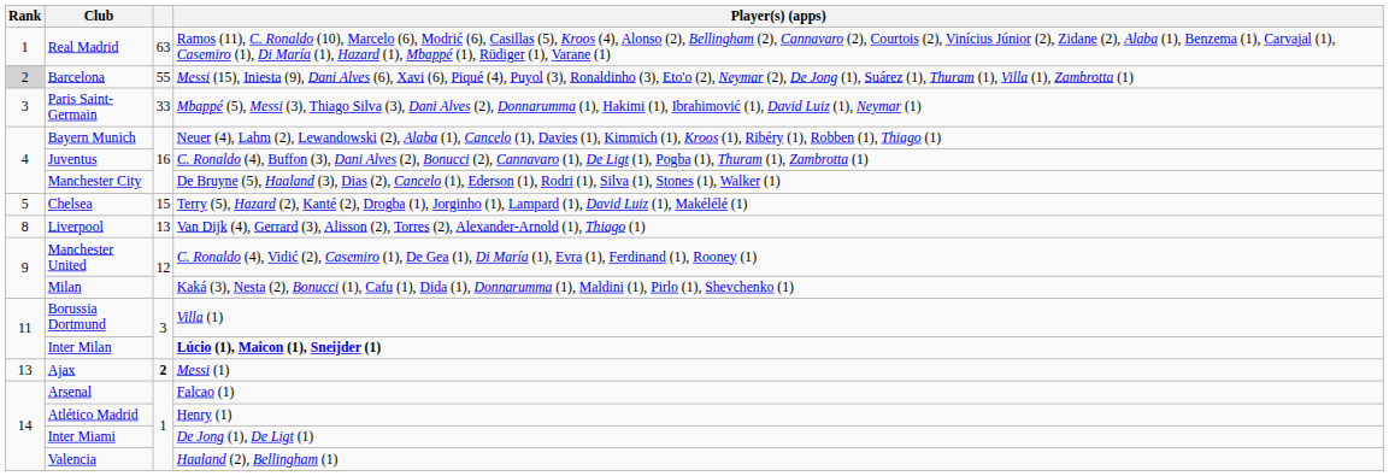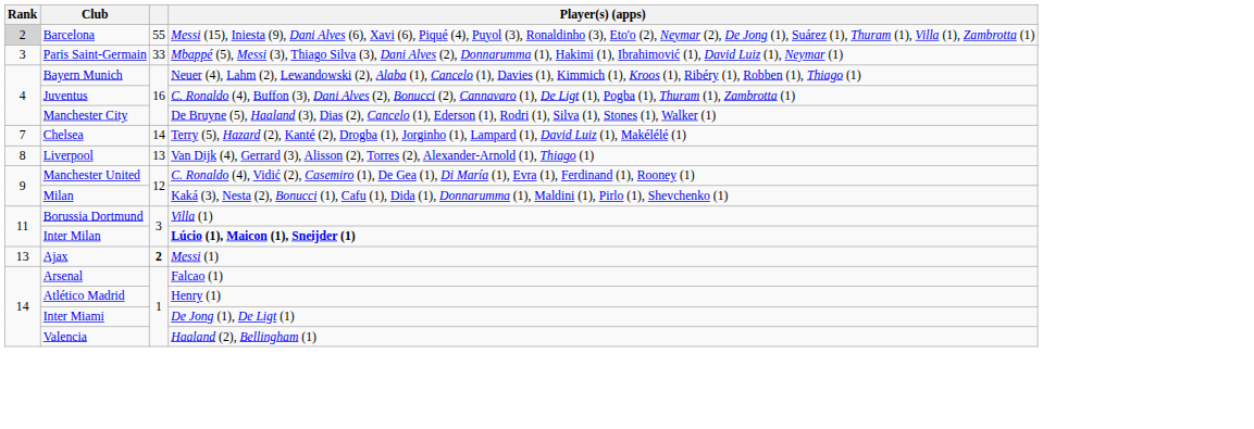 <table class="wikitable">
 <tr>
 <th>Rank</th>
 <th>Club</th>
 <th></th>
 <th>Player(s) (apps)</th>
-</tr>
-<tr>
-<td align="center">1</td>
-<td> <a href='#'>Real Madrid</a></td>
-<td align="center">63</td>
-<td><a href='#'>Ramos</a> (11), <em><a href='#'>C. Ronaldo</a></em> (10), <a href='#'>Marcelo</a> (6), <a href='#'>Modrić</a> (6), <a href='#'>Casillas</a> (5), <em><a href='#'>Kroos</a></em> (4), <a href='#'>Alonso</a> (2), <em><a href='#'>Bellingham</a></em> (2), <em><a href='#'>Cannavaro</a></em> (2), <a href='#'>Courtois</a> (2), <a href='#'>Vinícius Júnior</a> (2), <a href='#'>Zidane</a> (2), <em><a href='#'>Alaba</a></em> (1), <a href='#'>Benzema</a> (1), <a href='#'>Carvajal</a> (1), <em><a href='#'>Casemiro</a></em> (1), <em><a href='#'>Di María</a></em> (1), <em><a href='#'>Hazard</a></em> (1), <em><a href='#'>Mbappé</a></em> (1), <a href='#'>Rüdiger</a> (1), <a href='#'>Varane</a> (1)</td>
 </tr>
 <tr>
 <td align="center" style="background: lightgrey;">2</td>
 <td> <a href='#'>Barcelona</a></td>
 <td align="center">55</td>
 <td><em><a href='#'>Messi</a></em> (15), <a href='#'>Iniesta</a> (9), <em><a href='#'>Dani Alves</a></em> (6), <a href='#'>Xavi</a> (6), <a href='#'>Piqué</a> (4), <a href='#'>Puyol</a> (3), <a href='#'>Ronaldinho</a> (3), <a href='#'>Eto'o</a> (2), <em><a href='#'>Neymar</a></em> (2), <em><a href='#'>De Jong</a></em> (1), <a href='#'>Suárez</a> (1), <em><a href='#'>Thuram</a></em> (1), <em><a href='#'>Villa</a></em> (1), <em><a href='#'>Zambrotta</a></em> (1)</td>
 </tr>
 <tr>
 <td align="center">3</td>
 <td> <a href='#'>Paris Saint-Germain</a></td>
 <td align="center">33</td>
 <td><em><a href='#'>Mbappé</a></em> (5), <em><a href='#'>Messi</a></em> (3), <a href='#'>Thiago Silva</a> (3), <em><a href='#'>Dani Alves</a></em> (2), <em><a href='#'>Donnarumma</a></em> (1), <a href='#'>Hakimi</a> (1), <a href='#'>Ibrahimović</a> (1), <em><a href='#'>David Luiz</a></em> (1), <em><a href='#'>Neymar</a></em> (1)</td>
 </tr>
 <tr>
 <td rowspan="3" align="center">4</td>
 <td> <a href='#'>Bayern Munich</a></td>
 <td rowspan="3" align="center">16</td>
 <td><a href='#'>Neuer</a> (4), <a href='#'>Lahm</a> (2), <a href='#'>Lewandowski</a> (2), <em><a href='#'>Alaba</a></em> (1), <em><a href='#'>Cancelo</a></em> (1), <a href='#'>Davies</a> (1), <a href='#'>Kimmich</a> (1), <em><a href='#'>Kroos</a></em> (1), <a href='#'>Ribéry</a> (1), <a href='#'>Robben</a> (1), <em><a href='#'>Thiago</a></em> (1)</td>
 </tr>
 <tr>
 <td> <a href='#'>Juventus</a></td>
 <td><em><a href='#'>C. Ronaldo</a></em> (4), <a href='#'>Buffon</a> (3), <em><a href='#'>Dani Alves</a></em> (2), <em><a href='#'>Bonucci</a></em> (2), <em><a href='#'>Cannavaro</a></em> (1), <em><a href='#'>De Ligt</a></em> (1), <a href='#'>Pogba</a> (1), <em><a href='#'>Thuram</a></em> (1), <em><a href='#'>Zambrotta</a></em> (1)</td>
 </tr>
 <tr>
 <td> <a href='#'>Manchester City</a></td>
 <td><a href='#'>De Bruyne</a> (5), <em><a href='#'>Haaland</a></em> (3), <a href='#'>Dias</a> (2), <em><a href='#'>Cancelo</a></em> (1), <a href='#'>Ederson</a> (1), <a href='#'>Rodri</a> (1), <a href='#'>Silva</a> (1), <a href='#'>Stones</a> (1), <a href='#'>Walker</a> (1)</td>
 </tr>
 <tr>
-<td align="center">5</td>
+<td align="center">7</td>
 <td> <a href='#'>Chelsea</a></td>
-<td align="center">15</td>
+<td align="center">14</td>
 <td><a href='#'>Terry</a> (5), <em><a href='#'>Hazard</a></em> (2), <a href='#'>Kanté</a> (2), <a href='#'>Drogba</a> (1), <a href='#'>Jorginho</a> (1), <a href='#'>Lampard</a> (1), <em><a href='#'>David Luiz</a></em> (1), <a href='#'>Makélélé</a> (1)</td>
 </tr>
 <tr>
 <td align="center">8</td>
 <td> <a href='#'>Liverpool</a></td>
 <td align="center">13</td>
 <td><a href='#'>Van Dijk</a> (4), <a href='#'>Gerrard</a> (3), <a href='#'>Alisson</a> (2), <a href='#'>Torres</a> (2), <a href='#'>Alexander-Arnold</a> (1), <em><a href='#'>Thiago</a></em> (1)</td>
 </tr>
 <tr>
 <td rowspan="2" align="center">9</td>
 <td> <a href='#'>Manchester United</a></td>
 <td rowspan="2" align="center">12</td>
 <td><em><a href='#'>C. Ronaldo</a></em> (4), <a href='#'>Vidić</a> (2), <em><a href='#'>Casemiro</a></em> (1), <a href='#'>De Gea</a> (1), <em><a href='#'>Di María</a></em> (1), <a href='#'>Evra</a> (1), <a href='#'>Ferdinand</a> (1), <a href='#'>Rooney</a> (1)</td>
 </tr>
 <tr>
 <td> <a href='#'>Milan</a></td>
 <td><a href='#'>Kaká</a> (3), <a href='#'>Nesta</a> (2), <em><a href='#'>Bonucci</a></em> (1), <a href='#'>Cafu</a> (1), <a href='#'>Dida</a> (1), <em><a href='#'>Donnarumma</a></em> (1), <a href='#'>Maldini</a> (1), <a href='#'>Pirlo</a> (1), <a href='#'>Shevchenko</a> (1)</td>
 </tr>
 <tr>
 <td rowspan="2" align="center">11</td>
 <td> <a href='#'>Borussia Dortmund</a></td>
 <td rowspan="2" align="center">3</td>
 <td><em><a href='#'>Villa</a></em> (1)</td>
 </tr>
 <tr>
 <td> <a href='#'>Inter Milan</a></td>
 <td><strong><a href='#'>Lúcio</a> (1), <a href='#'>Maicon</a> (1), <a href='#'>Sneijder</a> (1)</strong></td>
 </tr>
 <tr>
 <td align="center">13</td>
 <td> <a href='#'>Ajax</a></td>
 <td align="center"><strong>2</strong></td>
 <td><em><a href='#'>Messi</a></em> (1)</td>
 </tr>
 <tr>
 <td rowspan="4" align="center">14</td>
 <td> <a href='#'>Arsenal</a></td>
 <td rowspan="4" align="center">1</td>
 <td><a href='#'>Falcao</a> (1)</td>
 </tr>
 <tr>
 <td> <a href='#'>Atlético Madrid</a></td>
 <td><a href='#'>Henry</a> (1)</td>
 </tr>
 <tr>
 <td> <a href='#'>Inter Miami</a></td>
 <td><em><a href='#'>De Jong</a></em> (1), <em><a href='#'>De Ligt</a></em> (1)</td>
 </tr>
 <tr>
 <td> <a href='#'>Valencia</a></td>
 <td><em><a href='#'>Haaland</a></em> (2), <em><a href='#'>Bellingham</a></em> (1)</td>
 </tr>
 </table>
